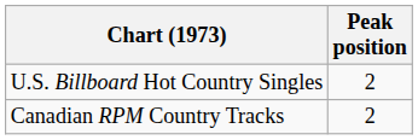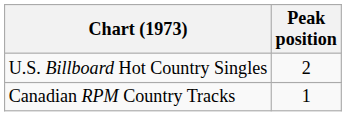 <table class="wikitable sortable">
 <tr>
 <th align="left">Chart (1973)</th>
 <th align="center">Peak<br>position</th>
 </tr>
 <tr>
 <td align="left">U.S. <em>Billboard</em> Hot Country Singles</td>
 <td align="center">2</td>
 </tr>
 <tr>
 <td align="left">Canadian <em>RPM</em> Country Tracks</td>
-<td align="center">2</td>
+<td align="center">1</td>
 </tr>
 </table>
